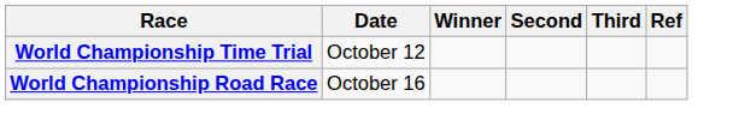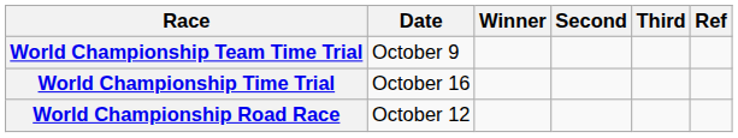 <table class="wikitable plainrowheaders">
 <tr>
 <th>Race</th>
 <th>Date</th>
 <th>Winner</th>
 <th>Second</th>
 <th>Third</th>
 <th>Ref</th>
 </tr>
 <tr>
+<th scope=row><a href='#'>World Championship Team Time Trial</a></th>
+<td>October 9</td>
+<td> </td>
+<td> </td>
+<td> </td>
+<td></td>
+</tr>
+<tr>
 <th scope=row><a href='#'>World Championship Time Trial</a></th>
-<td>October 12</td>
+<td>October 16</td>
 <td></td>
 <td></td>
 <td></td>
 <td></td>
 </tr>
 <tr>
 <th scope=row><a href='#'>World Championship Road Race</a></th>
-<td>October 16</td>
+<td>October 12</td>
 <td></td>
 <td></td>
 <td></td>
 <td></td>
 </tr>
 </table>
